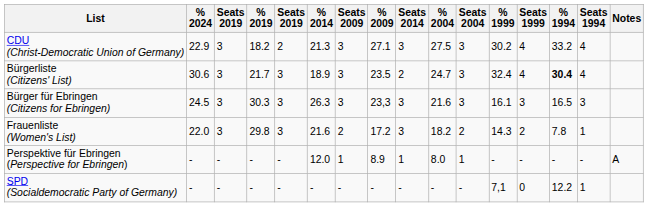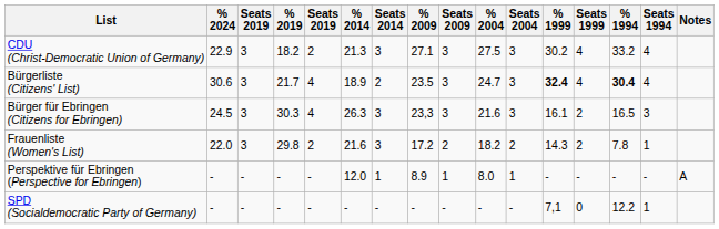 <table class="wikitable sortable">
 <tr class="hintergrundfarbe5">
 <th>List</th>
 <th>%<br>2024</th>
 <th>Seats<br>2019</th>
 <th>%<br>2019</th>
 <th>Seats<br>2019</th>
 <th>%<br>2014</th>
+<th>Seats<br>2014</th>
+<th>%<br>2009</th>
 <th>Seats<br>2009</th>
-<th>%<br>2009</th>
-<th>Seats<br>2014</th>
 <th>%<br>2004</th>
 <th>Seats<br>2004</th>
 <th>%<br>1999</th>
 <th>Seats<br>1999</th>
 <th>%<br>1994</th>
 <th>Seats<br>1994</th>
 <th>Notes</th>
 </tr>
 <tr>
 <td><a href='#'>CDU</a><br><em>(Christ-Democratic Union of Germany)</em></td>
 <td>22.9</td>
 <td>3</td>
 <td>18.2</td>
 <td>2</td>
 <td>21.3</td>
 <td>3</td>
 <td>27.1</td>
 <td>3</td>
 <td>27.5</td>
 <td>3</td>
 <td>30.2</td>
 <td>4</td>
 <td>33.2</td>
 <td>4</td>
 <td> </td>
 </tr>
 <tr>
 <td>Bürgerliste<br><em>(Citizens' List)</em></td>
 <td>30.6</td>
 <td>3</td>
 <td>21.7</td>
+<td>4</td>
+<td>18.9</td>
+<td>2</td>
+<td>23.5</td>
 <td>3</td>
-<td>18.9</td>
-<td>3</td>
-<td>23.5</td>
-<td>2</td>
 <td>24.7</td>
 <td>3</td>
-<td>32.4</td>
+<td><strong>32.4</strong></td>
 <td>4</td>
 <td><strong>30.4</strong></td>
 <td>4</td>
 <td> </td>
 </tr>
 <tr>
 <td>Bürger für Ebringen<br><em>(Citizens for Ebringen)</em></td>
 <td>24.5</td>
 <td>3</td>
 <td>30.3</td>
-<td>3</td>
+<td>4</td>
 <td>26.3</td>
 <td>3</td>
 <td>23,3</td>
 <td>3</td>
 <td>21.6</td>
 <td>3</td>
 <td>16.1</td>
-<td>3</td>
+<td>2</td>
 <td>16.5</td>
 <td>3</td>
 <td> </td>
 </tr>
 <tr>
 <td>Frauenliste<br><em>(Women's List)</em></td>
 <td>22.0</td>
 <td>3</td>
 <td>29.8</td>
+<td>2</td>
+<td>21.6</td>
 <td>3</td>
-<td>21.6</td>
+<td>17.2</td>
 <td>2</td>
-<td>17.2</td>
-<td>3</td>
 <td>18.2</td>
 <td>2</td>
 <td>14.3</td>
 <td>2</td>
 <td>7.8</td>
 <td>1</td>
 <td> </td>
 </tr>
 <tr>
 <td>Perspektive für Ebringen<br>(<em>Perspective for Ebringen</em>)</td>
 <td>-</td>
 <td>-</td>
 <td>-</td>
 <td>-</td>
 <td>12.0</td>
 <td>1</td>
 <td>8.9</td>
 <td>1</td>
 <td>8.0</td>
 <td>1</td>
 <td>-</td>
 <td>-</td>
 <td>-</td>
 <td>-</td>
 <td>A</td>
 </tr>
 <tr>
 <td><a href='#'>SPD</a><br><em>(Socialdemocratic Party of Germany)</em></td>
 <td>-</td>
 <td>-</td>
 <td>-</td>
 <td>-</td>
 <td>-</td>
 <td>-</td>
 <td>-</td>
 <td>-</td>
 <td>-</td>
 <td>-</td>
 <td>7,1</td>
 <td>0</td>
 <td>12.2</td>
 <td>1</td>
 <td> </td>
 </tr>
 </table>
